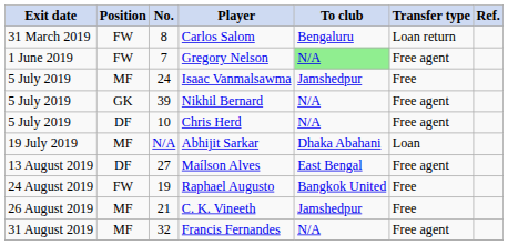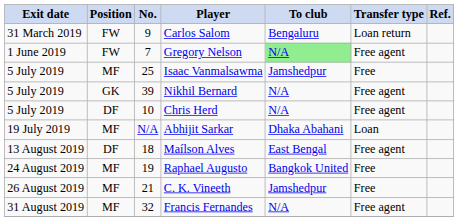 <table class="wikitable sortable">
 <tr>
 <th style="background:#CEDAF2; color:Black;"><strong>Exit date</strong></th>
 <th style="background:#CEDAF2; color:Black;"><strong>Position</strong></th>
 <th style="background:#CEDAF2; color:Black;"><strong>No.</strong></th>
 <th style="background:#CEDAF2; color:Black;"><strong>Player</strong></th>
 <th style="background:#CEDAF2; color:Black;"><strong>To club</strong></th>
 <th style="background:#CEDAF2; color:Black;"><strong>Transfer type</strong></th>
 <th style="background:#CEDAF2; color:Black;"><strong>Ref.</strong></th>
 </tr>
 <tr>
 <td>31 March 2019</td>
 <td style="text-align:center;">FW</td>
-<td style="text-align:center;">8</td>
+<td style="text-align:center;">9</td>
 <td style="text-align:left;"> <a href='#'>Carlos Salom</a></td>
 <td style="text-align:left;"> <a href='#'>Bengaluru</a></td>
 <td>Loan return</td>
 <td></td>
 </tr>
 <tr>
 <td>1 June 2019</td>
 <td style="text-align:center;">FW</td>
 <td style="text-align:center;">7</td>
 <td style="text-align:left;"> <a href='#'>Gregory Nelson</a></td>
 <td style="background: lightgreen; text-align:left;"><a href='#'>N/A</a></td>
 <td>Free agent</td>
 <td></td>
 </tr>
 <tr>
 <td>5 July 2019</td>
 <td style="text-align:center;">MF</td>
-<td style="text-align:center;">24</td>
+<td style="text-align:center;">25</td>
 <td style="text-align:left;"> <a href='#'>Isaac Vanmalsawma</a></td>
 <td style="text-align:left;"> <a href='#'>Jamshedpur</a></td>
 <td>Free</td>
 <td></td>
 </tr>
 <tr>
 <td>5 July 2019</td>
 <td style="text-align:center;">GK</td>
 <td style="text-align:center;">39</td>
 <td style="text-align:left;"> <a href='#'>Nikhil Bernard</a></td>
 <td style="text-align:left;"><a href='#'>N/A</a></td>
 <td>Free agent</td>
 <td></td>
 </tr>
 <tr>
 <td>5 July 2019</td>
 <td style="text-align:center;">DF</td>
 <td style="text-align:center;">10</td>
 <td style="text-align:left;"> <a href='#'>Chris Herd</a></td>
 <td style="text-align:left;"><a href='#'>N/A</a></td>
 <td>Free agent</td>
 <td></td>
 </tr>
 <tr>
 <td>19 July 2019</td>
 <td style="text-align:center;">MF</td>
 <td style="text-align:center;"><a href='#'>N/A</a></td>
 <td style="text-align:left;"> <a href='#'>Abhijit Sarkar</a></td>
 <td style="text-align:left;"> <a href='#'>Dhaka Abahani</a></td>
 <td>Loan</td>
 <td></td>
 </tr>
 <tr>
 <td>13 August 2019</td>
 <td style="text-align:center;">DF</td>
-<td style="text-align:center;">27</td>
+<td style="text-align:center;">18</td>
 <td style="text-align:left;"> <a href='#'>Maílson Alves</a></td>
 <td style="text-align:left;"> <a href='#'>East Bengal</a></td>
 <td>Free agent</td>
 <td></td>
 </tr>
 <tr>
 <td>24 August 2019</td>
-<td style="text-align:center;">FW</td>
+<td style="text-align:center;">MF</td>
 <td style="text-align:center;">19</td>
 <td style="text-align:left;"> <a href='#'>Raphael Augusto</a></td>
 <td style="text-align:left;"> <a href='#'>Bangkok United</a></td>
 <td>Free</td>
 <td></td>
 </tr>
 <tr>
 <td>26 August 2019</td>
 <td style="text-align:center;">MF</td>
 <td style="text-align:center;">21</td>
 <td style="text-align:left;"> <a href='#'>C. K. Vineeth</a></td>
 <td style="text-align:left;"> <a href='#'>Jamshedpur</a></td>
 <td>Free</td>
 <td></td>
 </tr>
 <tr>
 <td>31 August 2019</td>
 <td style="text-align:center;">MF</td>
 <td style="text-align:center;">32</td>
 <td style="text-align:left;"> <a href='#'>Francis Fernandes</a></td>
 <td style="text-align:left;"><a href='#'>N/A</a></td>
 <td>Free agent</td>
 <td></td>
 </tr>
 <tr>
 </tr>
 </table>
